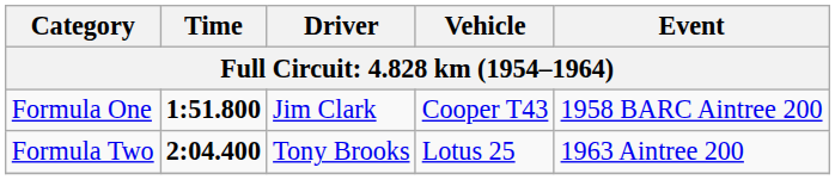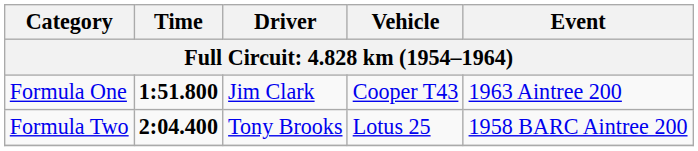 <table class="wikitable">
 <tr>
 <th>Category</th>
 <th>Time</th>
 <th>Driver</th>
 <th>Vehicle</th>
 <th>Event</th>
 </tr>
 <tr>
 <th colspan=5>Full Circuit: 4.828 km (1954–1964)</th>
 </tr>
 <tr>
 <td><a href='#'>Formula One</a></td>
 <td><strong>1:51.800</strong></td>
 <td><a href='#'>Jim Clark</a></td>
 <td><a href='#'>Cooper T43</a></td>
-<td><a href='#'>1958 BARC Aintree 200</a></td>
+<td><a href='#'>1963 Aintree 200</a></td>
 </tr>
 <tr>
 <td><a href='#'>Formula Two</a></td>
 <td><strong>2:04.400</strong></td>
 <td><a href='#'>Tony Brooks</a></td>
 <td><a href='#'>Lotus 25</a></td>
-<td><a href='#'>1963 Aintree 200</a></td>
+<td><a href='#'>1958 BARC Aintree 200</a></td>
 </tr>
 <tr>
 </tr>
 </table>
